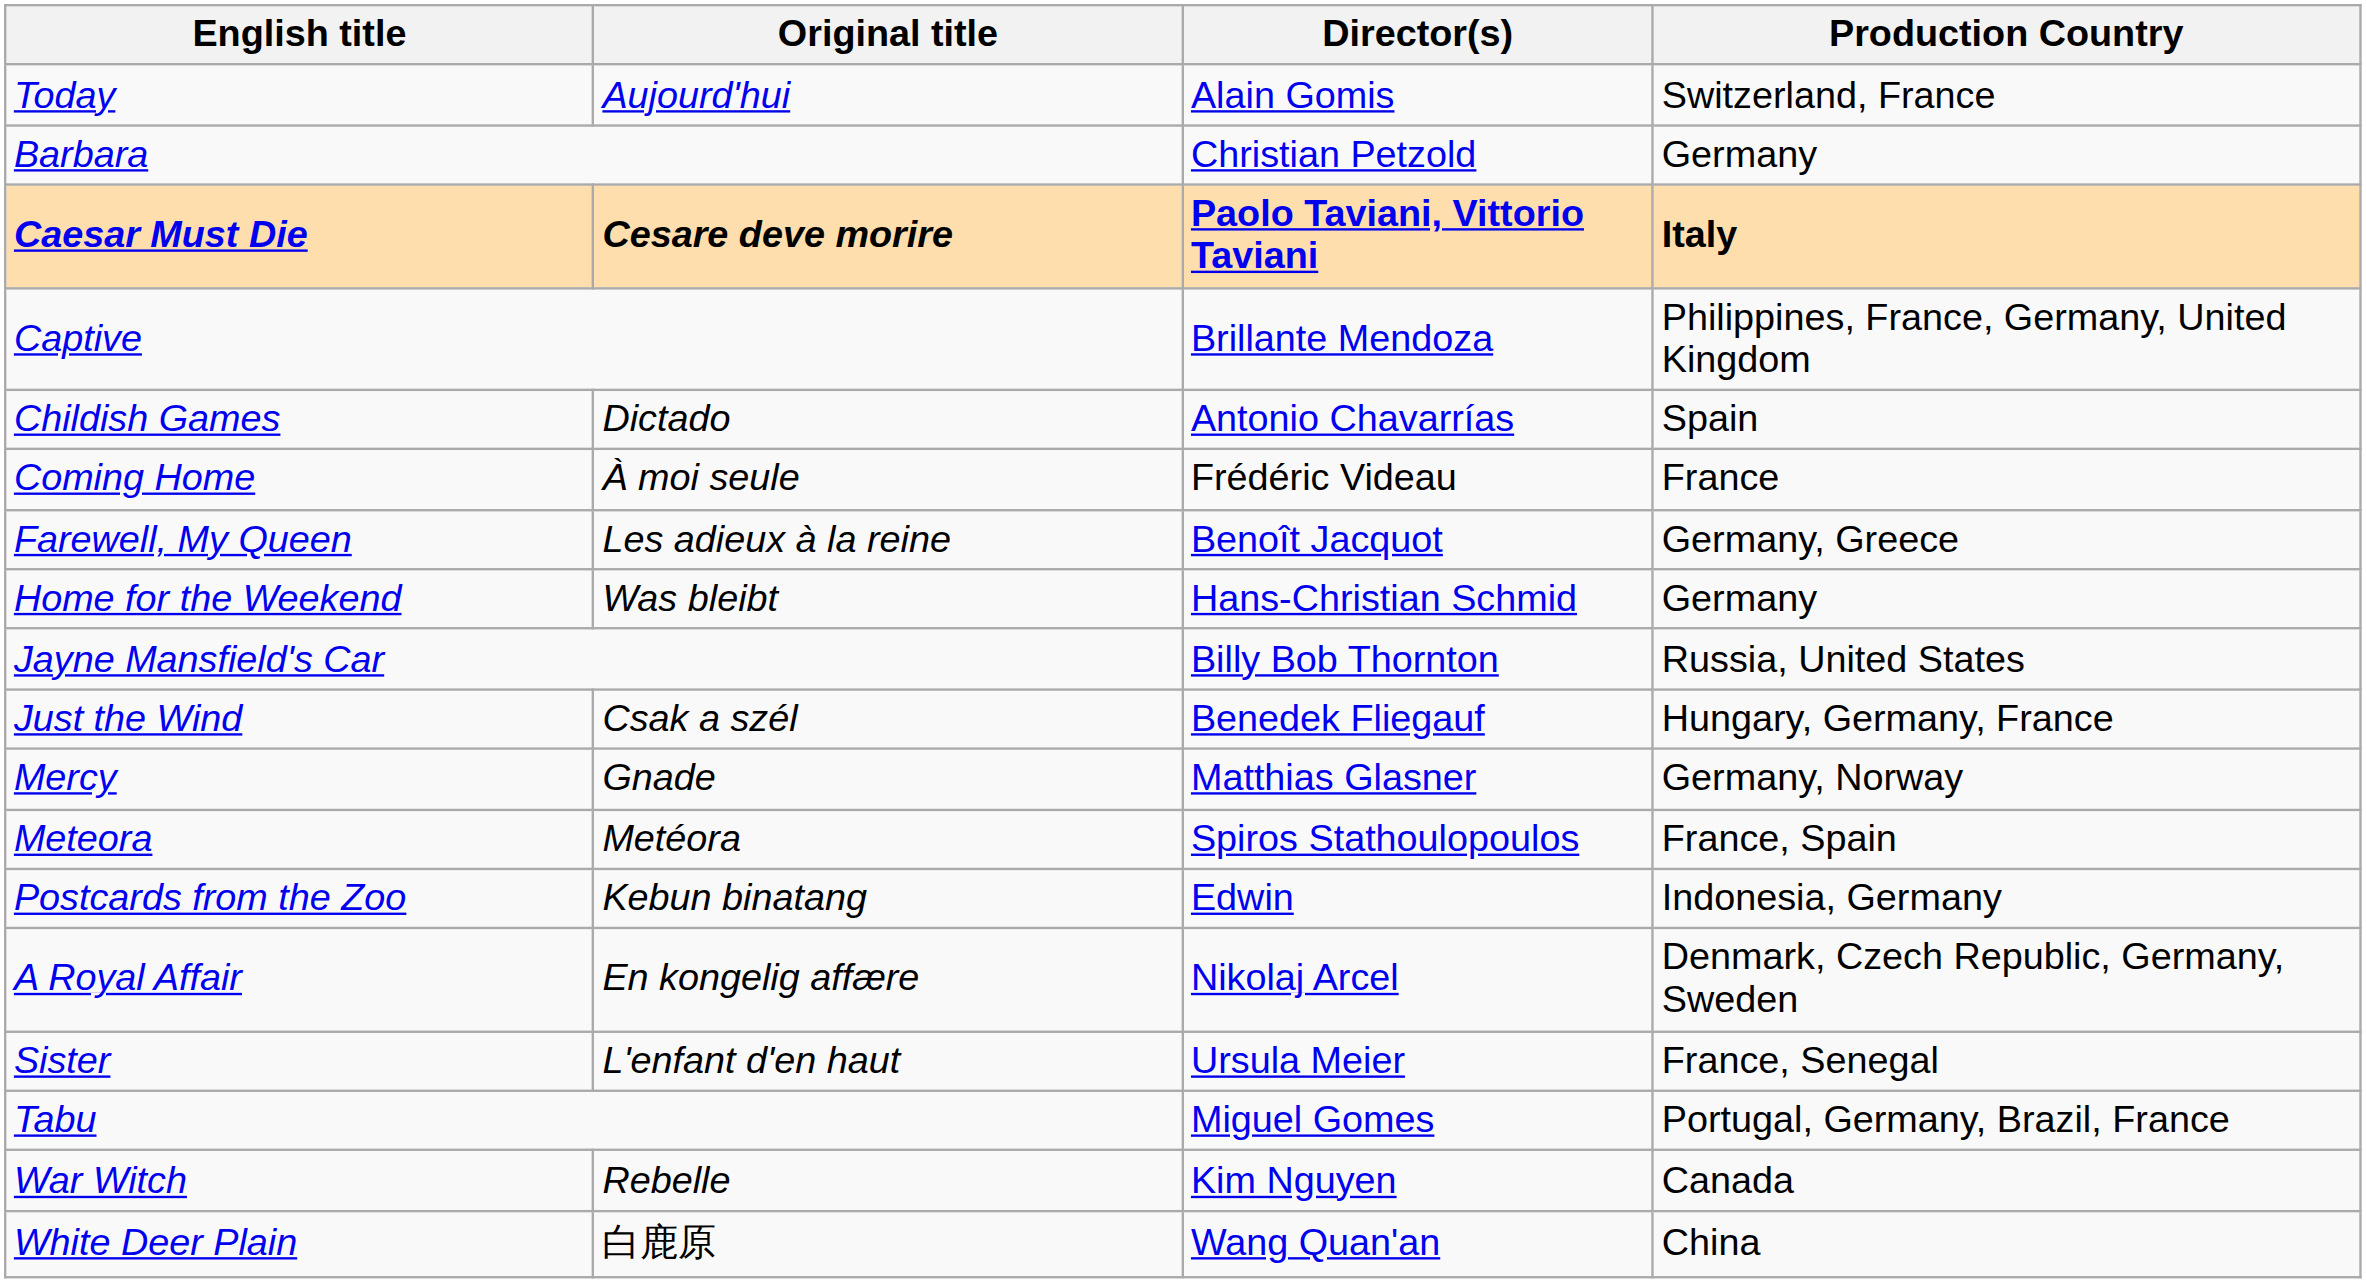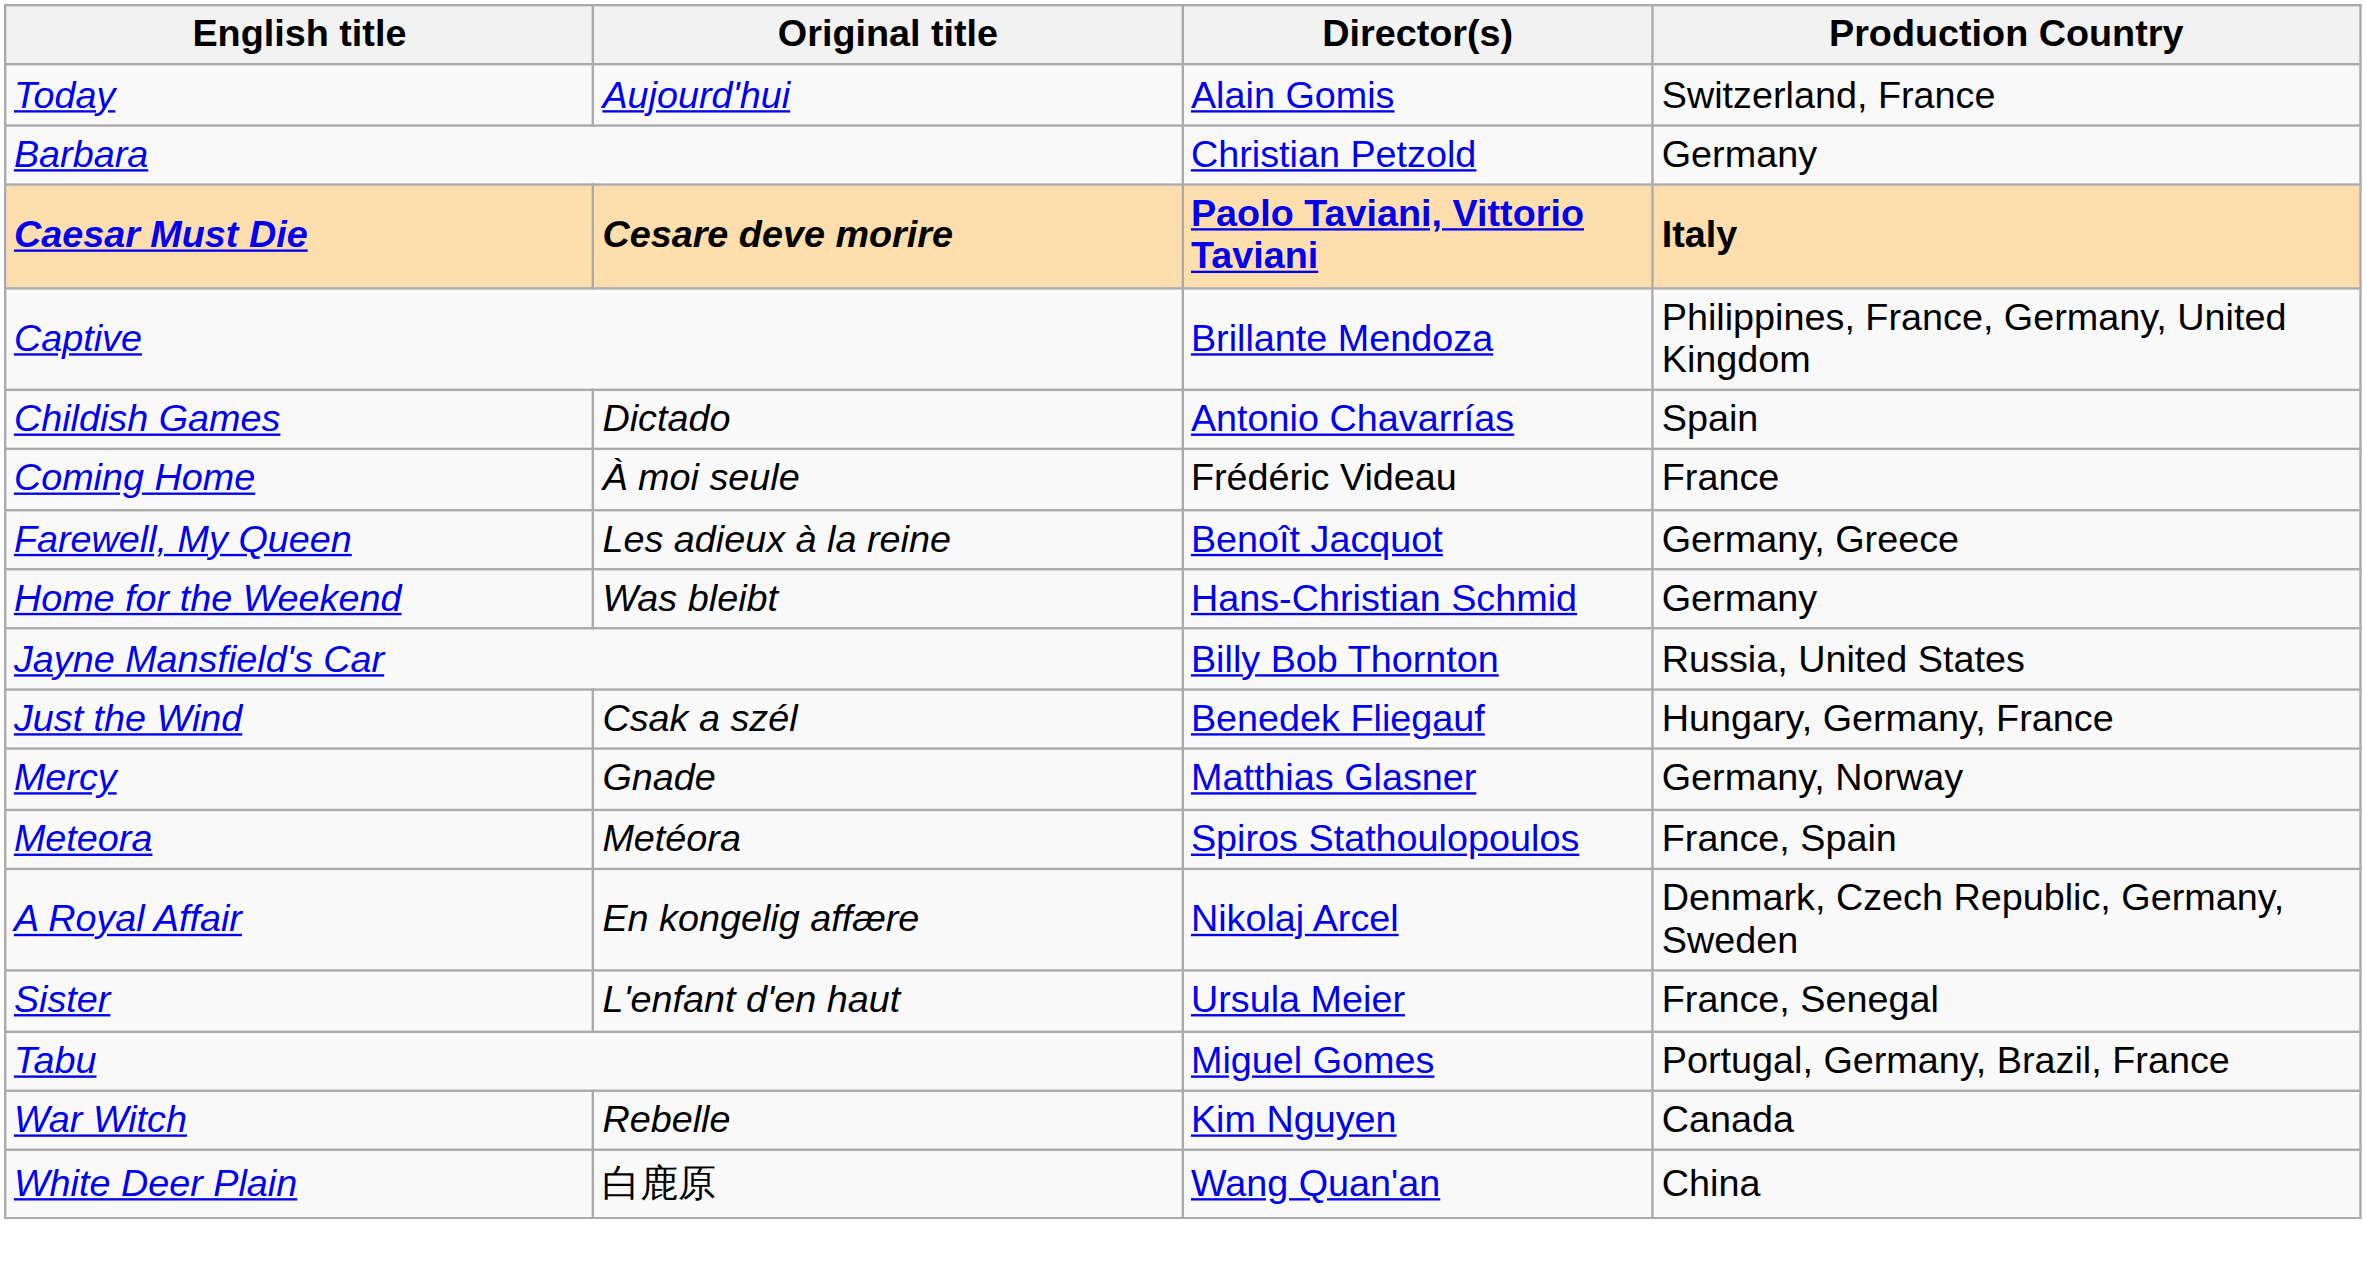 <table class="sortable wikitable" width="79%" cellpadding="5">
 <tr>
 <th width="25%">English title</th>
 <th width="25%">Original title</th>
 <th width="20%">Director(s)</th>
 <th width="30%">Production Country</th>
 </tr>
 <tr>
 <td><a href='#'><em>Today</em></a></td>
 <td><em><a href='#'>Aujourd'hui</a></em></td>
 <td><a href='#'>Alain Gomis</a></td>
 <td>Switzerland, France</td>
 </tr>
 <tr>
 <td colspan="2"><em><a href='#'>Barbara</a></em></td>
 <td><a href='#'>Christian Petzold</a></td>
 <td>Germany</td>
 </tr>
 <tr style="background:#FFDEAD;">
 <td><strong><em><a href='#'>Caesar Must Die</a></em></strong></td>
 <td><strong><em>Cesare deve morire</em></strong></td>
 <td><a href='#'><strong>Paolo Taviani, Vittorio Taviani</strong></a></td>
 <td><strong>Italy</strong></td>
 </tr>
 <tr>
 <td colspan="2"><em><a href='#'>Captive</a></em></td>
 <td><a href='#'>Brillante Mendoza</a></td>
 <td>Philippines, France, Germany, United Kingdom</td>
 </tr>
 <tr>
 <td><em><a href='#'>Childish Games</a></em></td>
 <td><em>Dictado</em></td>
 <td><a href='#'>Antonio Chavarrías</a></td>
 <td>Spain</td>
 </tr>
 <tr>
 <td><em><a href='#'>Coming Home</a></em></td>
 <td><em>À moi seule</em></td>
 <td>Frédéric Videau</td>
 <td>France</td>
 </tr>
 <tr>
 <td><em><a href='#'>Farewell, My Queen</a></em></td>
 <td><em>Les adieux à la reine</em></td>
 <td><a href='#'>Benoît Jacquot</a></td>
 <td>Germany, Greece</td>
 </tr>
 <tr>
 <td><em><a href='#'>Home for the Weekend</a></em></td>
 <td><em>Was bleibt</em></td>
 <td><a href='#'>Hans-Christian Schmid</a></td>
 <td>Germany</td>
 </tr>
 <tr>
 <td colspan="2"><em><a href='#'>Jayne Mansfield's Car</a></em></td>
 <td><a href='#'>Billy Bob Thornton</a></td>
 <td>Russia, United States</td>
 </tr>
 <tr>
 <td><em><a href='#'>Just the Wind</a></em></td>
 <td><em>Csak a szél</em></td>
 <td><a href='#'>Benedek Fliegauf</a></td>
 <td>Hungary, Germany, France</td>
 </tr>
 <tr>
 <td><em><a href='#'>Mercy</a></em></td>
 <td><em>Gnade</em></td>
 <td><a href='#'>Matthias Glasner</a></td>
 <td>Germany, Norway</td>
 </tr>
 <tr>
 <td><em><a href='#'>Meteora</a></em></td>
 <td><em>Metéora</em></td>
 <td><a href='#'>Spiros Stathoulopoulos</a></td>
 <td>France, Spain</td>
 </tr>
 <tr>
-<td><em><a href='#'>Postcards from the Zoo</a></em></td>
-<td><em>Kebun binatang</em></td>
-<td><a href='#'>Edwin</a></td>
-<td>Indonesia, Germany</td>
-</tr>
-<tr>
 <td><em><a href='#'>A Royal Affair</a></em></td>
 <td><em>En kongelig affære</em></td>
 <td><a href='#'>Nikolaj Arcel</a></td>
 <td>Denmark, Czech Republic, Germany, Sweden</td>
 </tr>
 <tr>
 <td><em><a href='#'>Sister</a></em></td>
 <td><em>L'enfant d'en haut</em></td>
 <td><a href='#'>Ursula Meier</a></td>
 <td>France, Senegal</td>
 </tr>
 <tr>
 <td colspan="2"><em><a href='#'>Tabu</a></em></td>
 <td><a href='#'>Miguel Gomes</a></td>
 <td>Portugal, Germany, Brazil, France</td>
 </tr>
 <tr>
 <td><em><a href='#'>War Witch</a></em></td>
 <td><em>Rebelle</em></td>
 <td><a href='#'>Kim Nguyen</a></td>
 <td>Canada</td>
 </tr>
 <tr>
 <td><em><a href='#'>White Deer Plain</a></em></td>
 <td>白鹿原</td>
 <td><a href='#'>Wang Quan'an</a></td>
 <td>China</td>
 </tr>
 </table>
